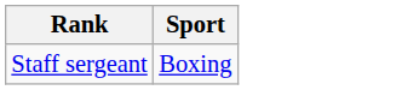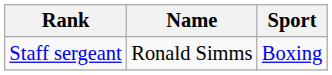 <table class="wikitable sortable">
 <tr>
 <th>Rank</th>
+<th>Name</th>
 <th>Sport</th>
 </tr>
 <tr>
 <td> <a href='#'>Staff sergeant</a></td>
+<td data-sort-value="Simms, Ronald">Ronald Simms</td>
 <td> <a href='#'>Boxing</a></td>
 </tr>
 </table>
